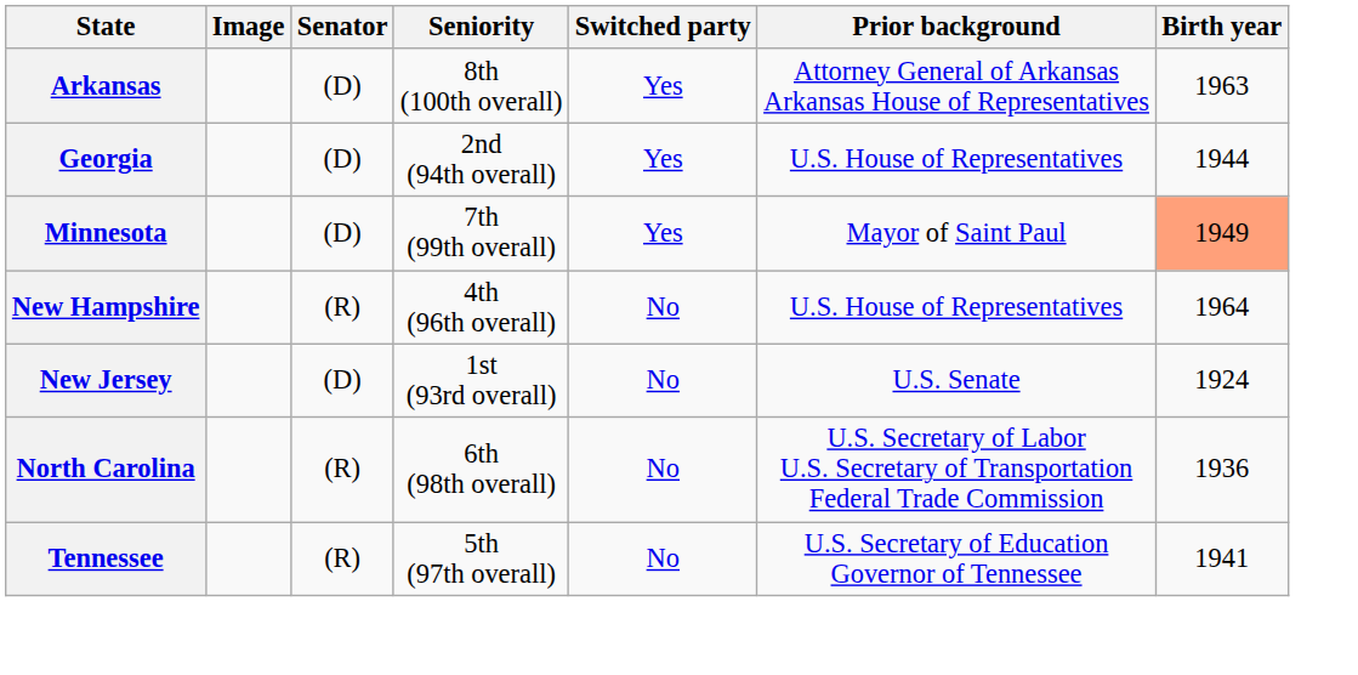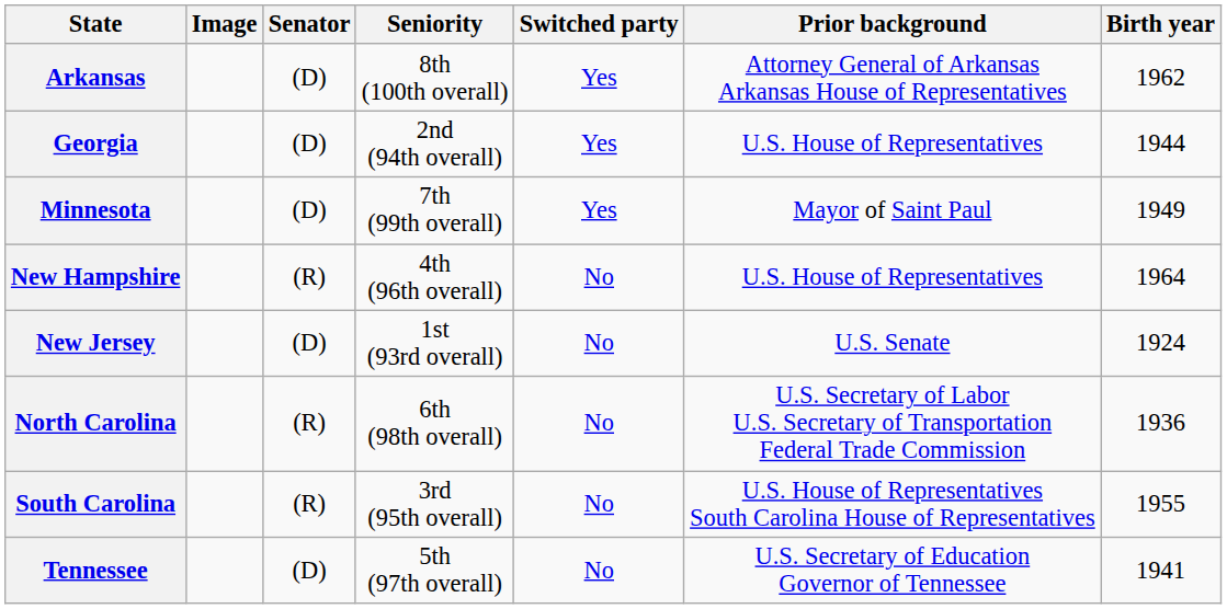 <table class="sortable wikitable" style="text-align:center">
 <tr>
 <th>State</th>
 <th>Image</th>
 <th>Senator</th>
 <th>Seniority</th>
 <th>Switched party</th>
 <th>Prior background</th>
 <th>Birth year</th>
 </tr>
 <tr>
 <th><a href='#'>Arkansas</a></th>
 <td></td>
 <td> (D)</td>
 <td>8th<br>(100th overall)</td>
 <td><a href='#'>Yes</a><br></td>
 <td><a href='#'>Attorney General of Arkansas</a><br><a href='#'>Arkansas House of Representatives</a></td>
-<td>1963</td>
+<td>1962</td>
 </tr>
 <tr>
 <th><a href='#'>Georgia</a></th>
 <td></td>
 <td> (D)</td>
 <td>2nd<br>(94th overall)</td>
 <td><a href='#'>Yes</a><br></td>
 <td><a href='#'>U.S. House of Representatives</a></td>
 <td>1944</td>
 </tr>
 <tr>
 <th><a href='#'>Minnesota</a></th>
 <td></td>
 <td> (D)</td>
 <td>7th<br>(99th overall)</td>
 <td><a href='#'>Yes</a><br></td>
 <td><a href='#'>Mayor</a> of <a href='#'>Saint Paul</a></td>
-<td style="background: lightsalmon;">1949</td>
+<td>1949</td>
 </tr>
 <tr>
 <th><a href='#'>New Hampshire</a></th>
 <td></td>
 <td> (R)</td>
 <td>4th<br>(96th overall)</td>
 <td><a href='#'>No</a><br></td>
 <td><a href='#'>U.S. House of Representatives</a></td>
 <td>1964</td>
 </tr>
 <tr>
 <th><a href='#'>New Jersey</a></th>
 <td></td>
 <td> (D)</td>
 <td>1st<br>(93rd overall)</td>
 <td><a href='#'>No</a><br></td>
 <td><a href='#'>U.S. Senate</a></td>
 <td>1924</td>
 </tr>
 <tr>
 <th><a href='#'>North Carolina</a></th>
 <td></td>
 <td> (R)</td>
 <td>6th<br>(98th overall)</td>
 <td><a href='#'>No</a><br></td>
 <td><a href='#'>U.S. Secretary of Labor</a><br><a href='#'>U.S. Secretary of Transportation</a><br><a href='#'>Federal Trade Commission</a></td>
 <td>1936</td>
 </tr>
 <tr>
+<th><a href='#'>South Carolina</a></th>
+<td></td>
+<td> (R)</td>
+<td>3rd<br>(95th overall)</td>
+<td><a href='#'>No</a><br></td>
+<td><a href='#'>U.S. House of Representatives</a><br><a href='#'>South Carolina House of Representatives</a></td>
+<td>1955</td>
+</tr>
+<tr>
 <th><a href='#'>Tennessee</a></th>
 <td></td>
-<td> (R)</td>
+<td> (D)</td>
 <td>5th<br>(97th overall)</td>
 <td><a href='#'>No</a><br></td>
 <td><a href='#'>U.S. Secretary of Education</a><br><a href='#'>Governor of Tennessee</a></td>
 <td>1941</td>
 </tr>
 </table>
